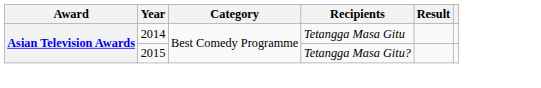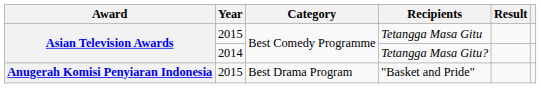 <table class="sortable wikitable">
 <tr>
 <th>Award</th>
 <th>Year</th>
 <th>Category</th>
 <th>Recipients</th>
 <th>Result</th>
 <th></th>
 </tr>
 <tr>
 <th rowspan=2><a href='#'>Asian Television Awards</a></th>
-<td>2014</td>
+<td>2015</td>
 <td rowspan=2>Best Comedy Programme</td>
 <td><em>Tetangga Masa Gitu</em></td>
 <td></td>
 <td></td>
 </tr>
 <tr>
-<td>2015</td>
+<td>2014</td>
 <td><em>Tetangga Masa Gitu?</em></td>
 <td></td>
 <td></td>
 </tr>
+<tr>
+<th><a href='#'>Anugerah Komisi Penyiaran Indonesia</a></th>
+<td>2015</td>
+<td>Best Drama Program</td>
+<td>"Basket and Pride"</td>
+<td></td>
+<td></td>
+</tr>
 </table>
